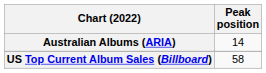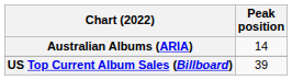 <table class="wikitable sortable plainrowheaders" style="text-align:center">
 <tr>
 <th scope="col">Chart (2022)</th>
 <th scope="col">Peak<br>position</th>
 </tr>
 <tr>
 <th scope="row">Australian Albums (<a href='#'>ARIA</a>)</th>
 <td>14</td>
 </tr>
 <tr>
 </tr>
 <tr>
 </tr>
 <tr>
 </tr>
 <tr>
 </tr>
 <tr>
 </tr>
 <tr>
 <th scope="row">US <a href='#'>Top Current Album Sales</a> (<em><a href='#'>Billboard</a></em>)</th>
-<td>58</td>
+<td>39</td>
 </tr>
 </table>
